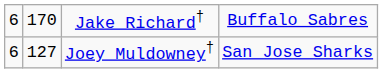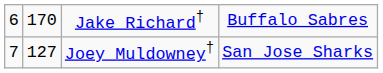 <table class="wikitable">
 <tr align="center" bgcolor="">
 <td>6</td>
 <td>170</td>
 <td><a href='#'>Jake Richard</a><sup>†</sup></td>
 <td><a href='#'>Buffalo Sabres</a></td>
 </tr>
 <tr align="center" bgcolor="">
-<td>6</td>
+<td>7</td>
 <td>127</td>
 <td><a href='#'>Joey Muldowney</a><sup>†</sup></td>
 <td><a href='#'>San Jose Sharks</a></td>
 </tr>
 </table>
